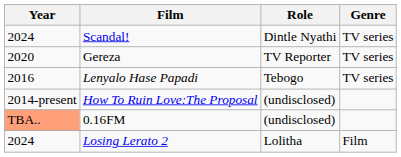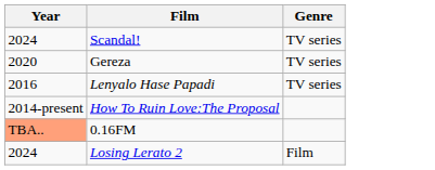 <table class="wikitable">
 <tr>
 <th>Year</th>
 <th>Film</th>
-<th>Role</th>
 <th>Genre</th>
 </tr>
 <tr>
 <td>2024</td>
 <td><a href='#'>Scandal!</a></td>
-<td>Dintle Nyathi</td>
 <td>TV series</td>
 </tr>
 <tr>
 <td>2020</td>
 <td>Gereza</td>
-<td>TV Reporter</td>
 <td>TV series</td>
 </tr>
 <tr>
 <td>2016</td>
 <td><em>Lenyalo Hase Papadi</em></td>
-<td>Tebogo</td>
 <td>TV series</td>
 </tr>
 <tr>
 <td>2014-present</td>
 <td><a href='#'><em>How To Ruin Love:The Proposal</em></a></td>
-<td>(undisclosed)</td>
 <td></td>
 </tr>
 <tr>
 <td style="background: lightsalmon;">TBA..</td>
 <td>0.16FM</td>
-<td>(undisclosed)</td>
 <td></td>
 </tr>
 <tr>
 <td>2024</td>
 <td><em><a href='#'>Losing Lerato 2</a></em></td>
-<td>Lolitha</td>
 <td>Film</td>
 </tr>
 </table>
